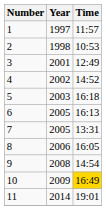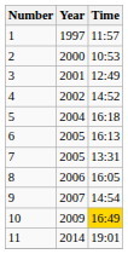 <table class="wikitable sortable">
 <tr>
 <th>Number</th>
 <th>Year</th>
 <th>Time</th>
 </tr>
 <tr>
 <td>1</td>
 <td>1997</td>
 <td>11:57</td>
 </tr>
 <tr>
 <td>2</td>
-<td>1998</td>
+<td>2000</td>
 <td>10:53</td>
 </tr>
 <tr>
 <td>3</td>
 <td>2001</td>
 <td>12:49</td>
 </tr>
 <tr>
 <td>4</td>
 <td>2002</td>
 <td>14:52</td>
 </tr>
 <tr>
 <td>5</td>
-<td>2003</td>
+<td>2004</td>
 <td>16:18</td>
 </tr>
 <tr>
 <td>6</td>
 <td>2005</td>
 <td>16:13</td>
 </tr>
 <tr>
 <td>7</td>
 <td>2005</td>
 <td>13:31</td>
 </tr>
 <tr>
 <td>8</td>
 <td>2006</td>
 <td>16:05</td>
 </tr>
 <tr>
 <td>9</td>
-<td>2008</td>
+<td>2007</td>
 <td>14:54</td>
 </tr>
 <tr>
 <td>10</td>
 <td>2009</td>
 <td style="background: gold;">16:49</td>
 </tr>
 <tr>
 <td>11</td>
 <td>2014</td>
 <td>19:01 </td>
 </tr>
 <tr>
 </tr>
 </table>
